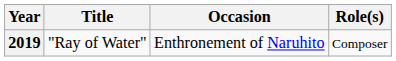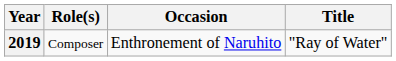 <table class="wikitable">
 <tr>
 <th>Year</th>
+<th>Role(s)</th>
+<th>Occasion</th>
 <th>Title</th>
-<th>Occasion</th>
-<th>Role(s)</th>
 </tr>
 <tr>
 <th>2019</th>
+<td><small>Composer</small></td>
+<td>Enthronement of <a href='#'>Naruhito</a></td>
 <td>"Ray of Water"</td>
-<td>Enthronement of <a href='#'>Naruhito</a></td>
-<td><small>Composer</small></td>
 </tr>
 </table>
